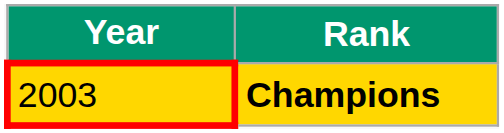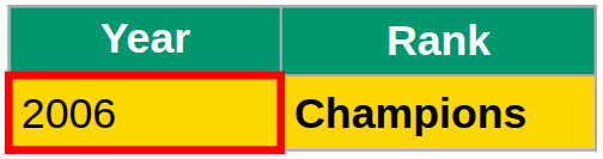 <table class="wikitable">
 <tr style="color:white;">
 <th style="width:95px; background:#00966E;">Year</th>
 <th style="width:110px; background:#00966E;">Rank</th>
 </tr>
 <tr bgcolor=gold>
-<td style="border: 3px solid red"> 2003</td>
+<td style="border: 3px solid red"> 2006</td>
 <td><strong>Champions</strong> </td>
 </tr>
 </table>
